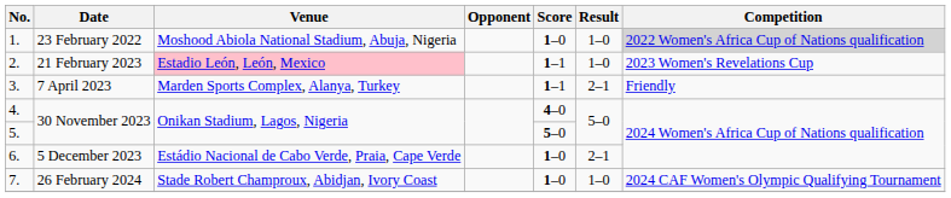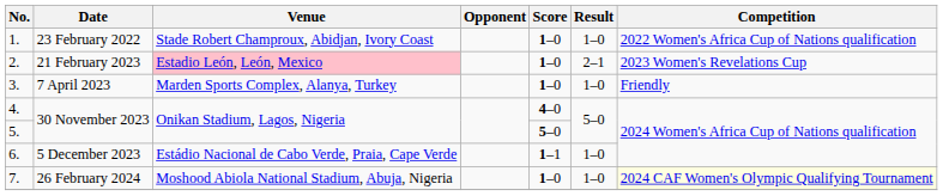 <table class="wikitable">
 <tr>
 <th>No.</th>
 <th>Date</th>
 <th>Venue</th>
 <th>Opponent</th>
 <th>Score</th>
 <th>Result</th>
 <th>Competition</th>
 </tr>
 <tr>
 <td>1.</td>
 <td>23 February 2022</td>
-<td><a href='#'>Moshood Abiola National Stadium</a>, <a href='#'>Abuja</a>, Nigeria</td>
+<td><a href='#'>Stade Robert Champroux</a>, <a href='#'>Abidjan</a>, <a href='#'>Ivory Coast</a></td>
 <td></td>
 <td align=center><strong>1</strong>–0</td>
 <td align=center>1–0</td>
-<td style="background: lightgrey;"><a href='#'>2022 Women's Africa Cup of Nations qualification</a></td>
+<td><a href='#'>2022 Women's Africa Cup of Nations qualification</a></td>
 </tr>
 <tr>
 <td>2.</td>
 <td>21 February 2023</td>
 <td style="background: pink;"><a href='#'>Estadio León</a>, <a href='#'>León</a>, <a href='#'>Mexico</a></td>
 <td></td>
-<td align=center><strong>1</strong>–1</td>
-<td align=center>1–0</td>
+<td align=center><strong>1</strong>–0</td>
+<td align=center>2–1</td>
 <td><a href='#'>2023 Women's Revelations Cup</a></td>
 </tr>
 <tr>
 <td>3.</td>
 <td>7 April 2023</td>
 <td><a href='#'>Marden Sports Complex</a>, <a href='#'>Alanya</a>, <a href='#'>Turkey</a></td>
 <td></td>
-<td align=center><strong>1</strong>–1</td>
-<td align=center>2–1</td>
+<td align=center><strong>1</strong>–0</td>
+<td align=center>1–0</td>
 <td><a href='#'>Friendly</a></td>
 </tr>
 <tr>
 <td>4.</td>
 <td rowspan=2>30 November 2023</td>
 <td rowspan=2><a href='#'>Onikan Stadium</a>, <a href='#'>Lagos</a>, <a href='#'>Nigeria</a></td>
 <td rowspan=2></td>
 <td align=center><strong>4</strong>–0</td>
 <td rowspan=2 align=center>5–0</td>
 <td rowspan=3><a href='#'>2024 Women's Africa Cup of Nations qualification</a></td>
 </tr>
 <tr>
 <td>5.</td>
 <td align=center><strong>5</strong>–0</td>
 </tr>
 <tr>
 <td>6.</td>
 <td>5 December 2023</td>
 <td><a href='#'>Estádio Nacional de Cabo Verde</a>, <a href='#'>Praia</a>, <a href='#'>Cape Verde</a></td>
 <td></td>
-<td align=center><strong>1</strong>–0</td>
-<td align=center>2–1</td>
+<td align=center><strong>1</strong>–1</td>
+<td align=center>1–0</td>
 </tr>
 <tr>
 <td>7.</td>
 <td>26 February 2024</td>
-<td><a href='#'>Stade Robert Champroux</a>, <a href='#'>Abidjan</a>, <a href='#'>Ivory Coast</a></td>
+<td><a href='#'>Moshood Abiola National Stadium</a>, <a href='#'>Abuja</a>, Nigeria</td>
 <td></td>
 <td align=center><strong>1</strong>–0</td>
 <td align=center>1–0</td>
-<td><a href='#'>2024 CAF Women's Olympic Qualifying Tournament</a></td>
+<td style="background: lightyellow;"><a href='#'>2024 CAF Women's Olympic Qualifying Tournament</a></td>
 </tr>
 <tr>
 </tr>
 </table>
